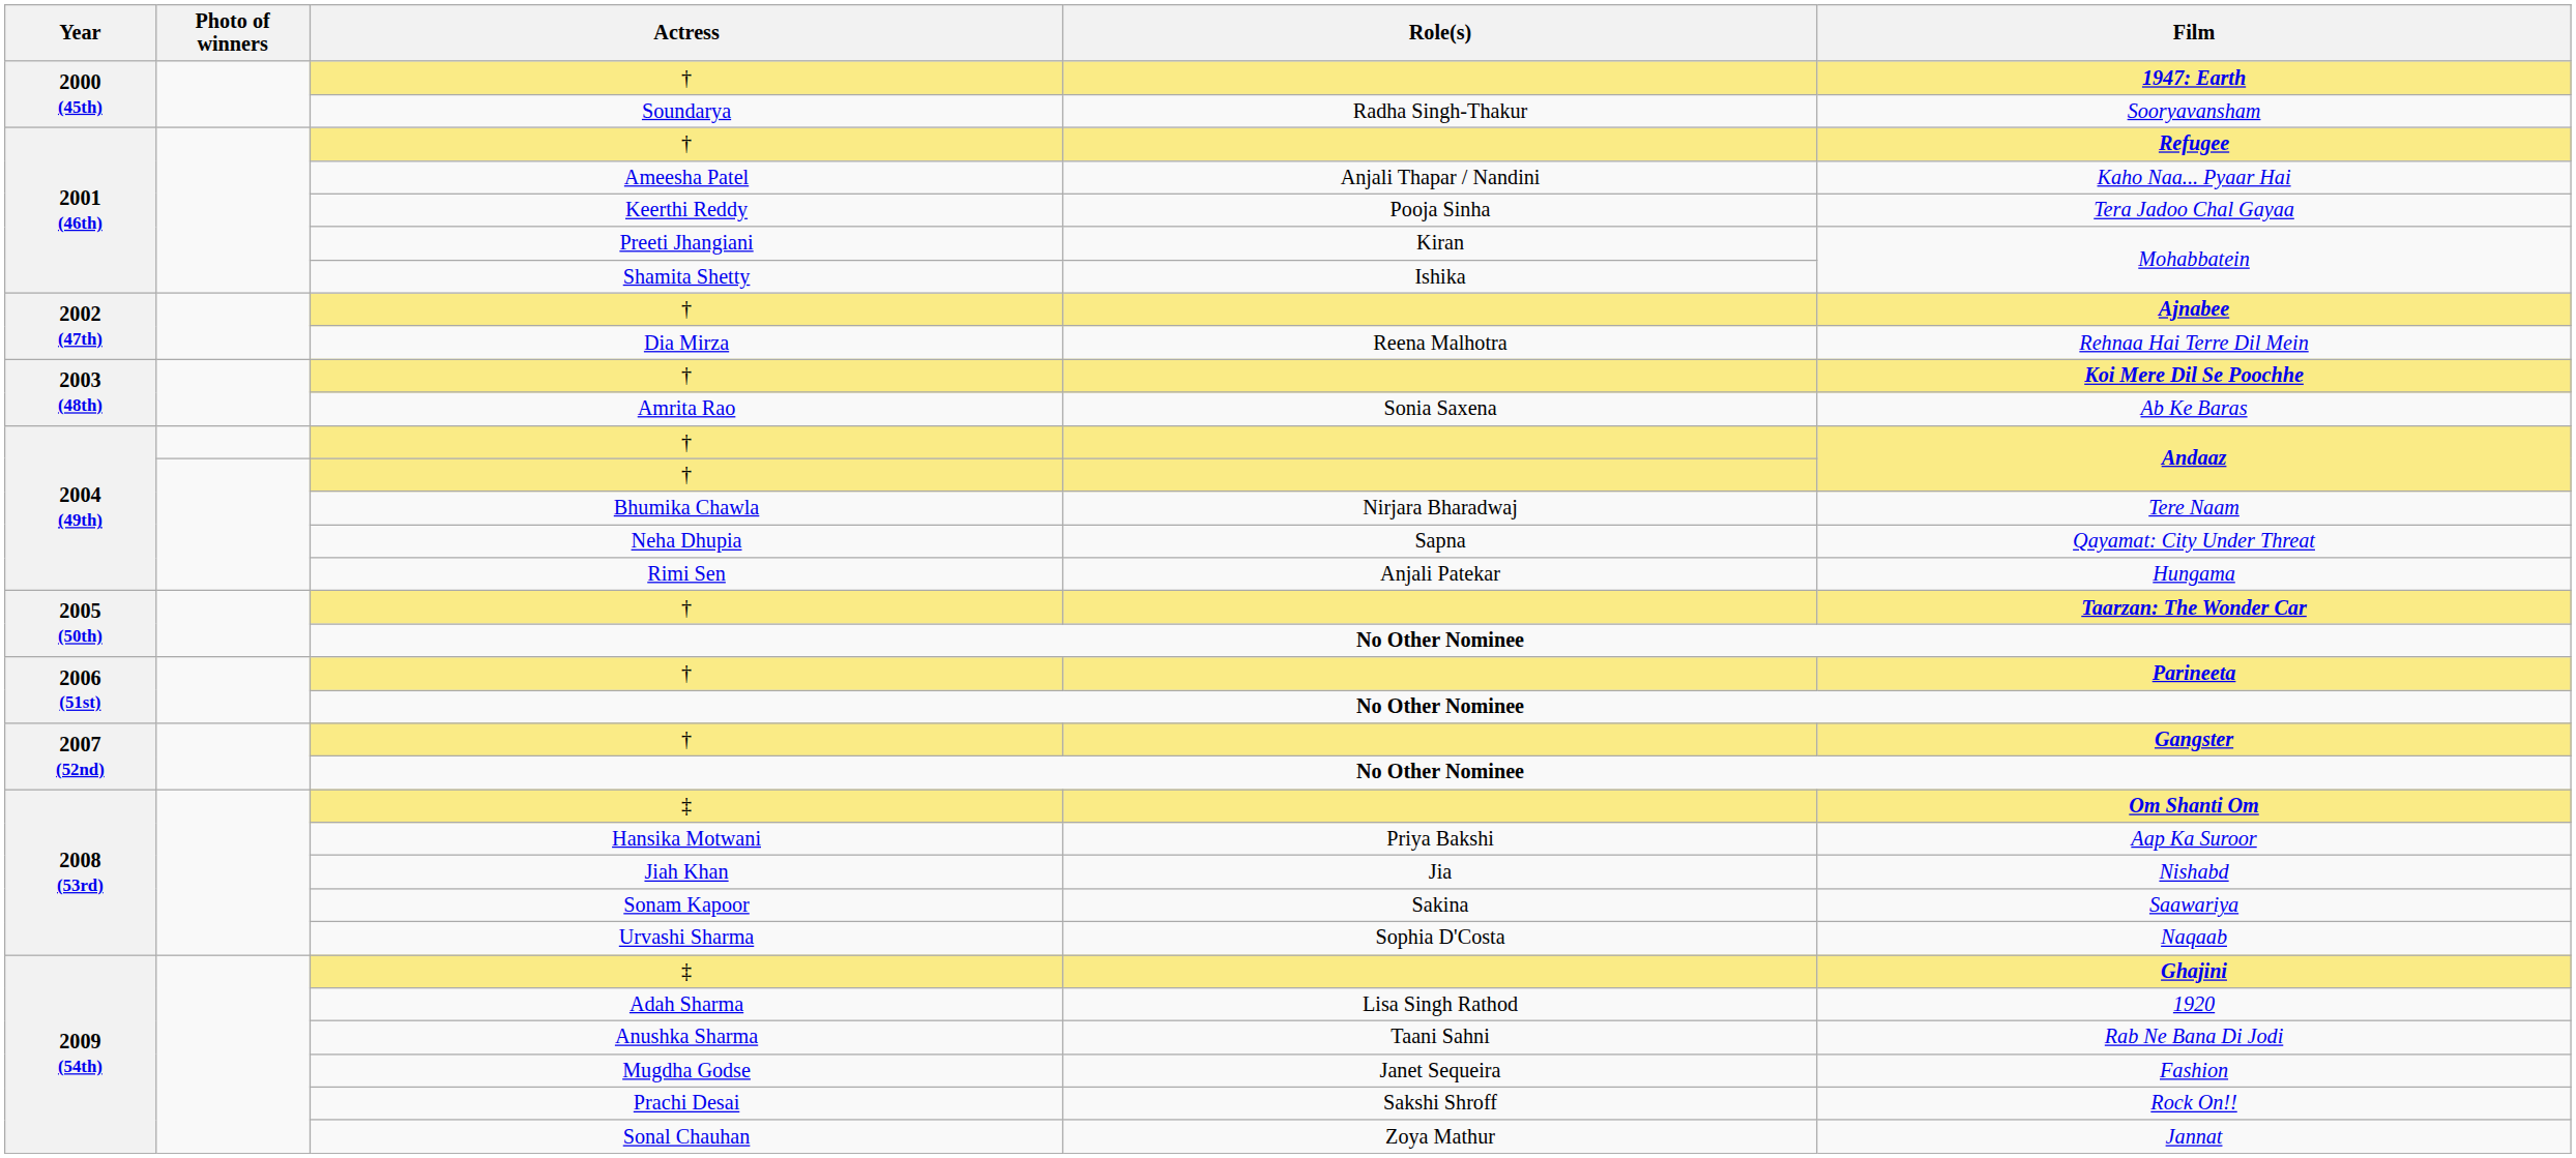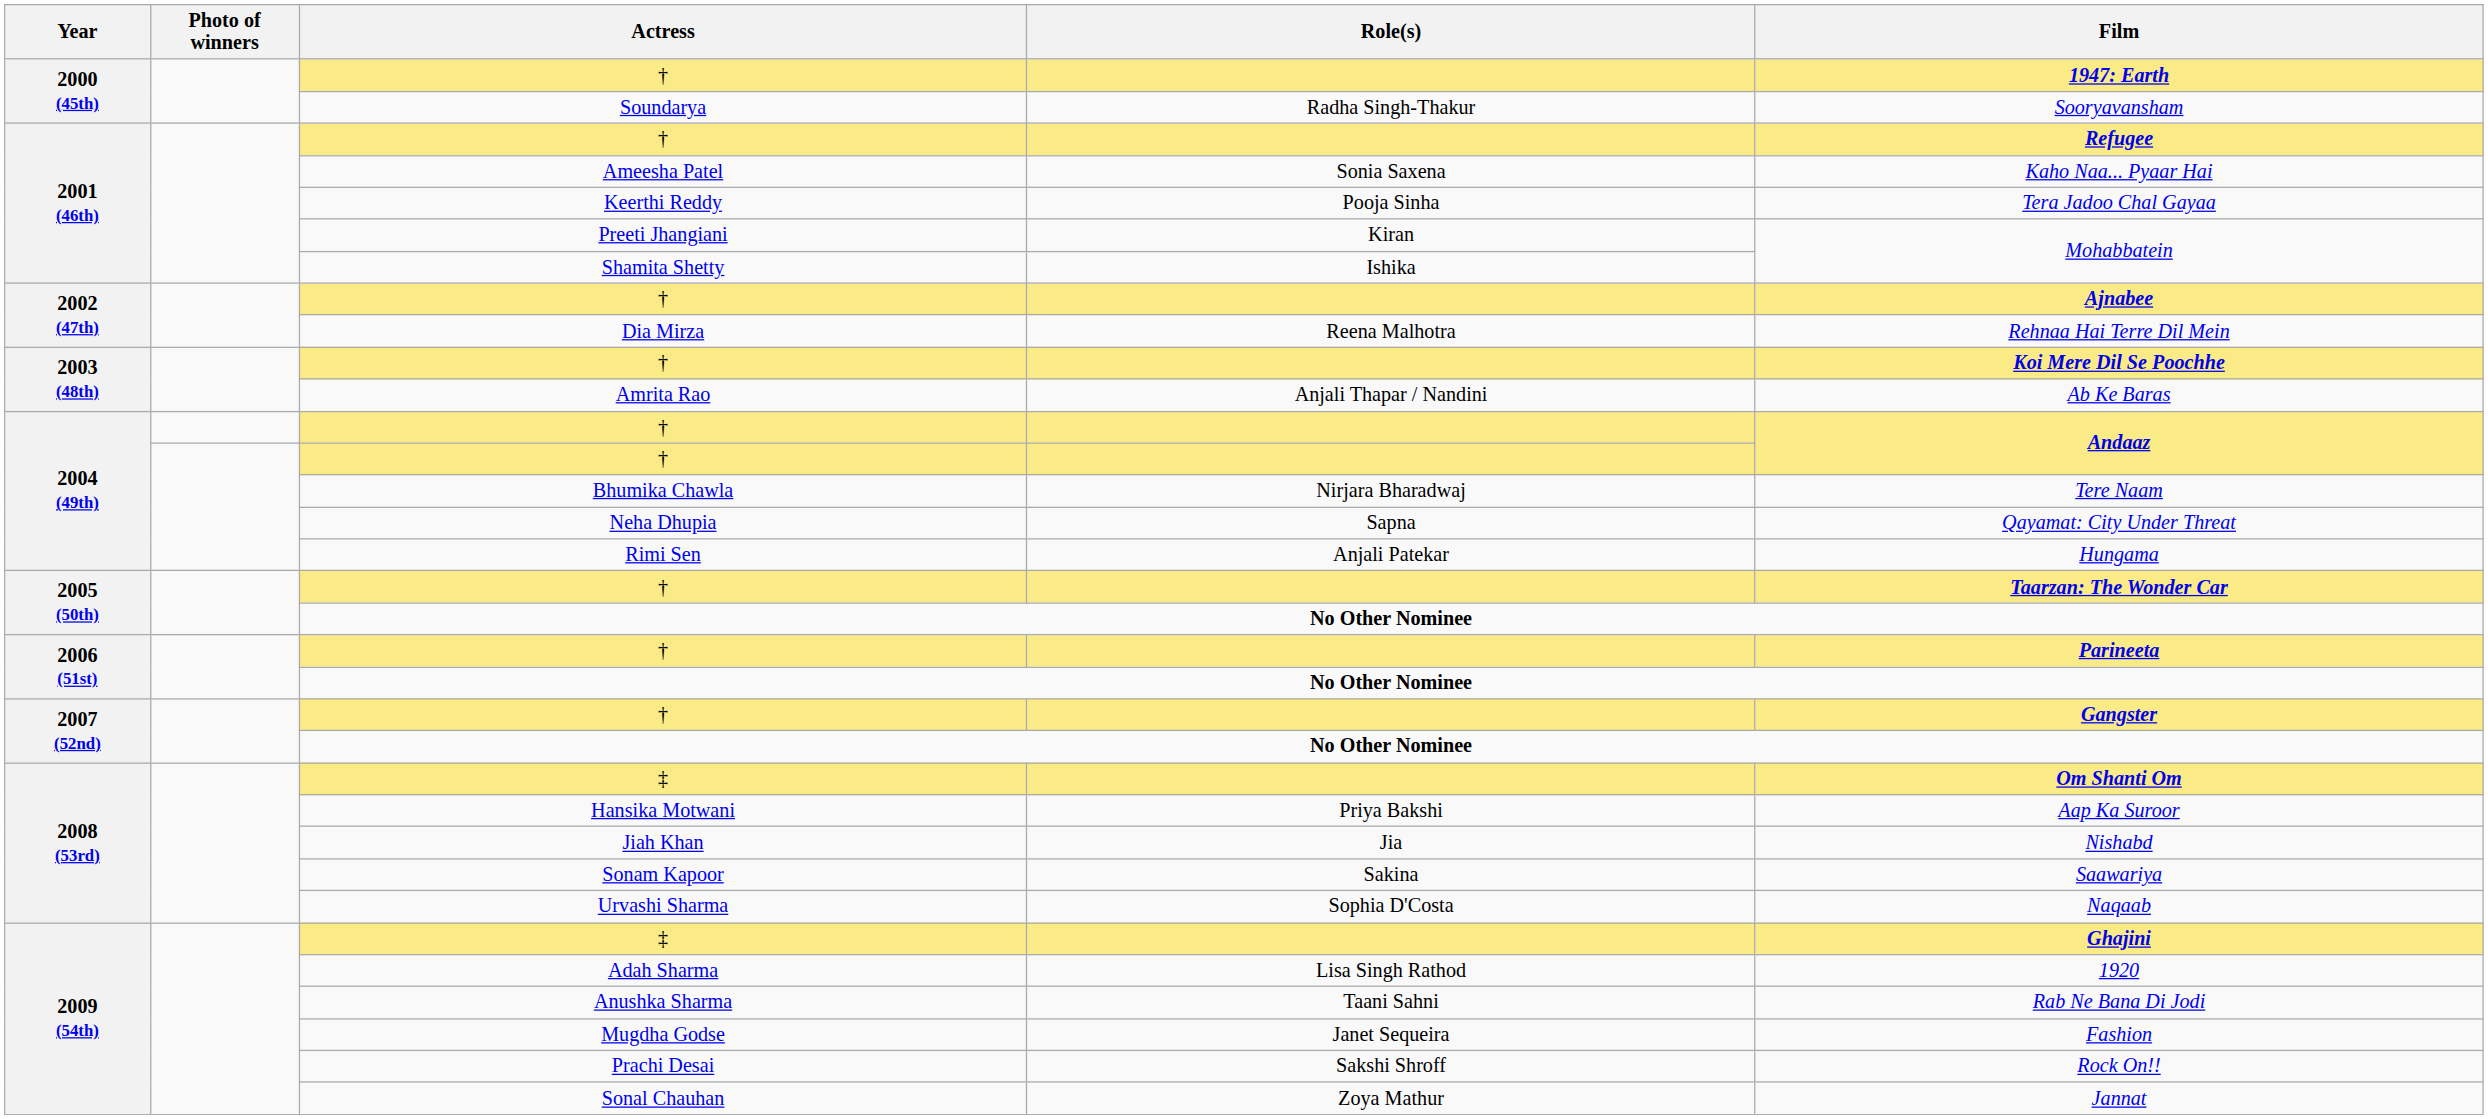 <table class="wikitable sortable" style="text-align:center;">
 <tr>
 <th scope="col" style="width:3%; text-align:center;">Year</th>
 <th scope="col" style="width:3%; text-align:center;">Photo of winners</th>
 <th scope="col" style="width:15%;text-align:center;">Actress</th>
 <th scope="col" style="width:15%;text-align:center;">Role(s)</th>
 <th scope="col" style="width:15%;text-align:center;">Film</th>
 </tr>
 <tr>
 <th scope="row" rowspan=2 style="text-align:center">2000 <br><small><a href='#'>(45th)</a> </small></th>
 <td rowspan="2"></td>
 <td style="background:#FAEB86;"><strong></strong> †</td>
 <td style="background:#FAEB86;"><strong></strong></td>
 <td style="background:#FAEB86;"><strong><em><a href='#'>1947: Earth</a></em></strong></td>
 </tr>
 <tr>
 <td><a href='#'>Soundarya</a></td>
 <td>Radha Singh-Thakur</td>
 <td><em><a href='#'>Sooryavansham</a></em></td>
 </tr>
 <tr>
 <th rowspan="5" scope="row" style="text-align:center">2001 <br><small><a href='#'>(46th)</a> </small></th>
 <td rowspan="5"></td>
 <td style="background:#FAEB86;"><strong></strong> †</td>
 <td style="background:#FAEB86;"><strong></strong></td>
 <td style="background:#FAEB86;"><strong><em><a href='#'>Refugee</a></em></strong></td>
 </tr>
 <tr>
 <td><a href='#'>Ameesha Patel</a></td>
-<td>Anjali Thapar / Nandini</td>
+<td>Sonia Saxena</td>
 <td><em><a href='#'>Kaho Naa... Pyaar Hai</a></em></td>
 </tr>
 <tr>
 <td><a href='#'>Keerthi Reddy</a></td>
 <td>Pooja Sinha</td>
 <td><em><a href='#'>Tera Jadoo Chal Gayaa</a></em></td>
 </tr>
 <tr>
 <td><a href='#'>Preeti Jhangiani</a></td>
 <td>Kiran</td>
 <td rowspan="2"><em><a href='#'>Mohabbatein</a></em></td>
 </tr>
 <tr>
 <td><a href='#'>Shamita Shetty</a></td>
 <td>Ishika</td>
 </tr>
 <tr>
 <th scope="row" rowspan=2 style="text-align:center">2002 <br><small><a href='#'>(47th)</a> </small></th>
 <td rowspan="2"></td>
 <td style="background:#FAEB86;"><strong></strong> †</td>
 <td style="background:#FAEB86;"><strong></strong></td>
 <td style="background:#FAEB86;"><strong><em><a href='#'>Ajnabee</a></em></strong></td>
 </tr>
 <tr>
 <td><a href='#'>Dia Mirza</a></td>
 <td>Reena Malhotra</td>
 <td><em><a href='#'>Rehnaa Hai Terre Dil Mein</a></em></td>
 </tr>
 <tr>
 <th scope="row" rowspan=2 style="text-align:center">2003 <br><small><a href='#'>(48th)</a> </small></th>
 <td rowspan="2"></td>
 <td style="background:#FAEB86;"><strong></strong>  †</td>
 <td style="background:#FAEB86;"><strong></strong></td>
 <td style="background:#FAEB86;"><strong><em><a href='#'>Koi Mere Dil Se Poochhe</a></em></strong></td>
 </tr>
 <tr>
 <td><a href='#'>Amrita Rao</a></td>
-<td>Sonia Saxena</td>
+<td>Anjali Thapar / Nandini</td>
 <td><em><a href='#'>Ab Ke Baras</a></em></td>
 </tr>
 <tr>
 <th scope="row" rowspan=5 style="text-align:center">2004 <br><small><a href='#'>(49th)</a> </small></th>
 <td></td>
 <td style="background:#FAEB86;"><strong></strong> †</td>
 <td style="background:#FAEB86;"><strong></strong></td>
 <td rowspan="2" style="background:#FAEB86;"><strong><em><a href='#'>Andaaz</a></em></strong></td>
 </tr>
 <tr>
 <td rowspan="4"></td>
 <td style="background:#FAEB86;"><strong></strong> †</td>
 <td style="background:#FAEB86;"><strong></strong></td>
 </tr>
 <tr>
 <td><a href='#'>Bhumika Chawla</a></td>
 <td>Nirjara Bharadwaj</td>
 <td><em><a href='#'>Tere Naam</a></em></td>
 </tr>
 <tr>
 <td><a href='#'>Neha Dhupia</a></td>
 <td>Sapna</td>
 <td><em><a href='#'>Qayamat: City Under Threat</a></em></td>
 </tr>
 <tr>
 <td><a href='#'>Rimi Sen</a></td>
 <td>Anjali Patekar</td>
 <td><em><a href='#'>Hungama</a></em></td>
 </tr>
 <tr>
 <th scope="row" rowspan=2 style="text-align:center">2005 <br><small><a href='#'>(50th)</a> </small></th>
 <td rowspan="2"></td>
 <td style="background:#FAEB86;"><strong></strong> †</td>
 <td style="background:#FAEB86;"><strong></strong></td>
 <td style="background:#FAEB86;"><strong><em><a href='#'>Taarzan: The Wonder Car</a></em></strong></td>
 </tr>
 <tr>
 <td colspan =3 style="text-align:center"><strong>No Other Nominee</strong></td>
 </tr>
 <tr>
 <th scope="row" rowspan=2 style="text-align:center">2006 <br><small><a href='#'>(51st)</a> </small></th>
 <td rowspan="2"></td>
 <td style="background:#FAEB86;"><strong></strong> †</td>
 <td style="background:#FAEB86;"><strong></strong></td>
 <td style="background:#FAEB86;"><strong><em><a href='#'>Parineeta</a></em></strong></td>
 </tr>
 <tr>
 <td colspan =3 style="text-align:center"><strong>No Other Nominee</strong></td>
 </tr>
 <tr>
 <th scope="row" rowspan=2 style="text-align:center">2007 <br><small><a href='#'>(52nd)</a> </small></th>
 <td rowspan="2"></td>
 <td style="background:#FAEB86;"><strong></strong> †</td>
 <td style="background:#FAEB86;"><strong></strong></td>
 <td style="background:#FAEB86;"><strong><em><a href='#'>Gangster</a></em></strong></td>
 </tr>
 <tr>
 <td colspan =3 style="text-align:center"><strong>No Other Nominee</strong></td>
 </tr>
 <tr>
 <th scope="row" rowspan=5 style="text-align:center">2008 <br><small><a href='#'>(53rd)</a> </small></th>
 <td rowspan="5"></td>
 <td style="background:#FAEB86;"><strong></strong> ‡</td>
 <td style="background:#FAEB86;"><strong></strong></td>
 <td style="background:#FAEB86;"><strong><em><a href='#'>Om Shanti Om</a></em></strong></td>
 </tr>
 <tr>
 <td><a href='#'>Hansika Motwani</a></td>
 <td>Priya Bakshi</td>
 <td><em><a href='#'>Aap Ka Suroor</a></em></td>
 </tr>
 <tr>
 <td><a href='#'>Jiah Khan</a></td>
 <td>Jia</td>
 <td><em><a href='#'>Nishabd</a></em></td>
 </tr>
 <tr>
 <td><a href='#'>Sonam Kapoor</a></td>
 <td>Sakina</td>
 <td><em><a href='#'>Saawariya</a></em></td>
 </tr>
 <tr>
 <td><a href='#'>Urvashi Sharma</a></td>
 <td>Sophia D'Costa</td>
 <td><em><a href='#'>Naqaab</a></em></td>
 </tr>
 <tr>
 <th scope="row" rowspan=6 style="text-align:center">2009 <br><small><a href='#'>(54th)</a> </small></th>
 <td rowspan="6"></td>
 <td style="background:#FAEB86;"><strong></strong> ‡</td>
 <td style="background:#FAEB86;"><strong></strong></td>
 <td style="background:#FAEB86;"><strong><em><a href='#'>Ghajini</a></em></strong></td>
 </tr>
 <tr>
 <td><a href='#'>Adah Sharma</a></td>
 <td>Lisa Singh Rathod</td>
 <td><em><a href='#'>1920</a></em></td>
 </tr>
 <tr>
 <td><a href='#'>Anushka Sharma</a></td>
 <td>Taani Sahni</td>
 <td><em><a href='#'>Rab Ne Bana Di Jodi</a></em></td>
 </tr>
 <tr>
 <td><a href='#'>Mugdha Godse</a></td>
 <td>Janet Sequeira</td>
 <td><em><a href='#'>Fashion</a></em></td>
 </tr>
 <tr>
 <td><a href='#'>Prachi Desai</a></td>
 <td>Sakshi Shroff</td>
 <td><em><a href='#'>Rock On!!</a></em></td>
 </tr>
 <tr>
 <td><a href='#'>Sonal Chauhan</a></td>
 <td>Zoya Mathur</td>
 <td><em><a href='#'>Jannat</a></em></td>
 </tr>
 </table>
